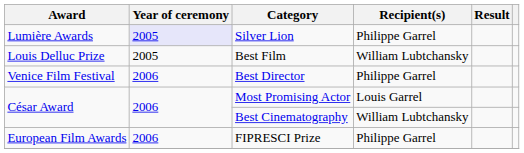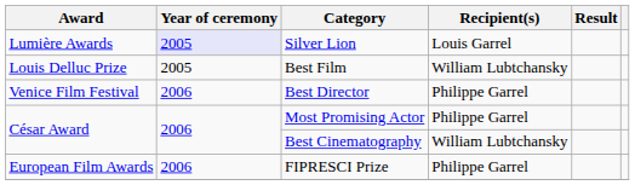 <table class="wikitable sortable plainrowheaders">
 <tr>
 <th scope="col">Award</th>
 <th scope="col">Year of ceremony</th>
 <th scope="col">Category</th>
 <th scope="col">Recipient(s)</th>
 <th scope="col">Result</th>
 <th scope="col" class="unsortable"></th>
 </tr>
 <tr>
 <td><a href='#'>Lumière Awards</a></td>
 <td style="background: lavender;"><a href='#'>2005</a></td>
 <td><a href='#'>Silver Lion</a></td>
-<td>Philippe Garrel</td>
+<td>Louis Garrel</td>
 <td></td>
 <td></td>
 </tr>
 <tr>
 <td><a href='#'>Louis Delluc Prize</a></td>
 <td>2005</td>
 <td>Best Film</td>
 <td>William Lubtchansky</td>
 <td></td>
 <td></td>
 </tr>
 <tr>
 <td><a href='#'>Venice Film Festival</a></td>
 <td><a href='#'>2006</a></td>
 <td><a href='#'>Best Director</a></td>
 <td>Philippe Garrel</td>
 <td></td>
 <td></td>
 </tr>
 <tr>
 <td rowspan="2"><a href='#'>César Award</a></td>
 <td rowspan="2"><a href='#'>2006</a></td>
 <td><a href='#'>Most Promising Actor</a></td>
-<td>Louis Garrel</td>
+<td>Philippe Garrel</td>
 <td></td>
 <td></td>
 </tr>
 <tr>
 <td><a href='#'>Best Cinematography</a></td>
 <td>William Lubtchansky</td>
 <td></td>
 <td></td>
 </tr>
 <tr>
 <td><a href='#'>European Film Awards</a></td>
 <td><a href='#'>2006</a></td>
 <td>FIPRESCI Prize</td>
 <td>Philippe Garrel</td>
 <td></td>
 <td></td>
 </tr>
 <tr>
 </tr>
 </table>
